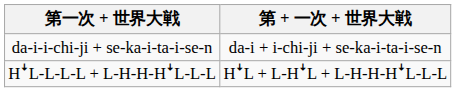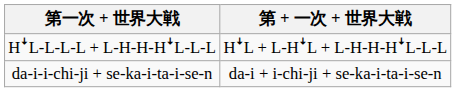 <table class="wikitable" style="text-align:center">
 <tr>
 <th>第一次 + 世界大戦</th>
 <th>第 + 一次 + 世界大戦</th>
 </tr>
 <tr>
+<td>HꜜL-L-L-L + L-H-H-HꜜL-L-L</td>
+<td>HꜜL + L-HꜜL + L-H-H-HꜜL-L-L</td>
+</tr>
+<tr>
 <td>da-i-i-chi-ji + se-ka-i-ta-i-se-n</td>
 <td>da-i + i-chi-ji + se-ka-i-ta-i-se-n</td>
 </tr>
-<tr>
-<td>HꜜL-L-L-L + L-H-H-HꜜL-L-L</td>
-<td>HꜜL + L-HꜜL + L-H-H-HꜜL-L-L</td>
-</tr>
 </table>
